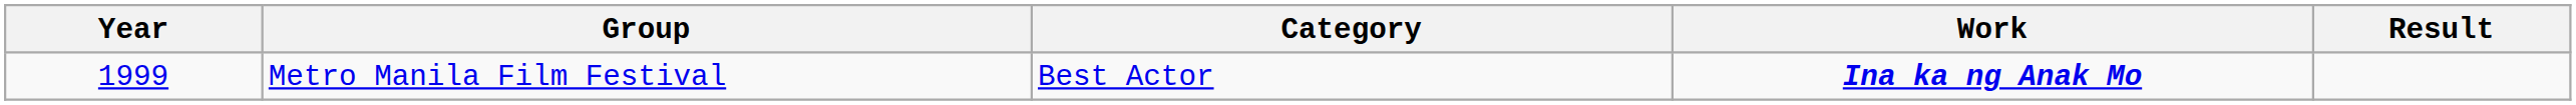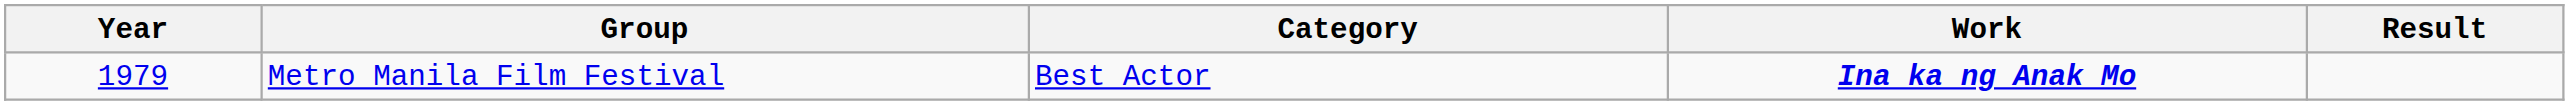 <table | width="90%" class="wikitable sortable">
 <tr>
 <th width="10%">Year</th>
 <th width="30%">Group</th>
 <th width="25%">Category</th>
 <th width="25%">Work</th>
 <th width="10%">Result</th>
 </tr>
 <tr>
-<td rowspan="1" align="center"><a href='#'>1999</a></td>
+<td rowspan="1" align="center"><a href='#'>1979</a></td>
 <td rowspan="1" align="left"><a href='#'>Metro Manila Film Festival</a></td>
 <td align="left"><a href='#'>Best Actor</a></td>
 <td align="center"><strong><em><a href='#'>Ina ka ng Anak Mo</a></em></strong></td>
 <td></td>
 </tr>
 </table>
